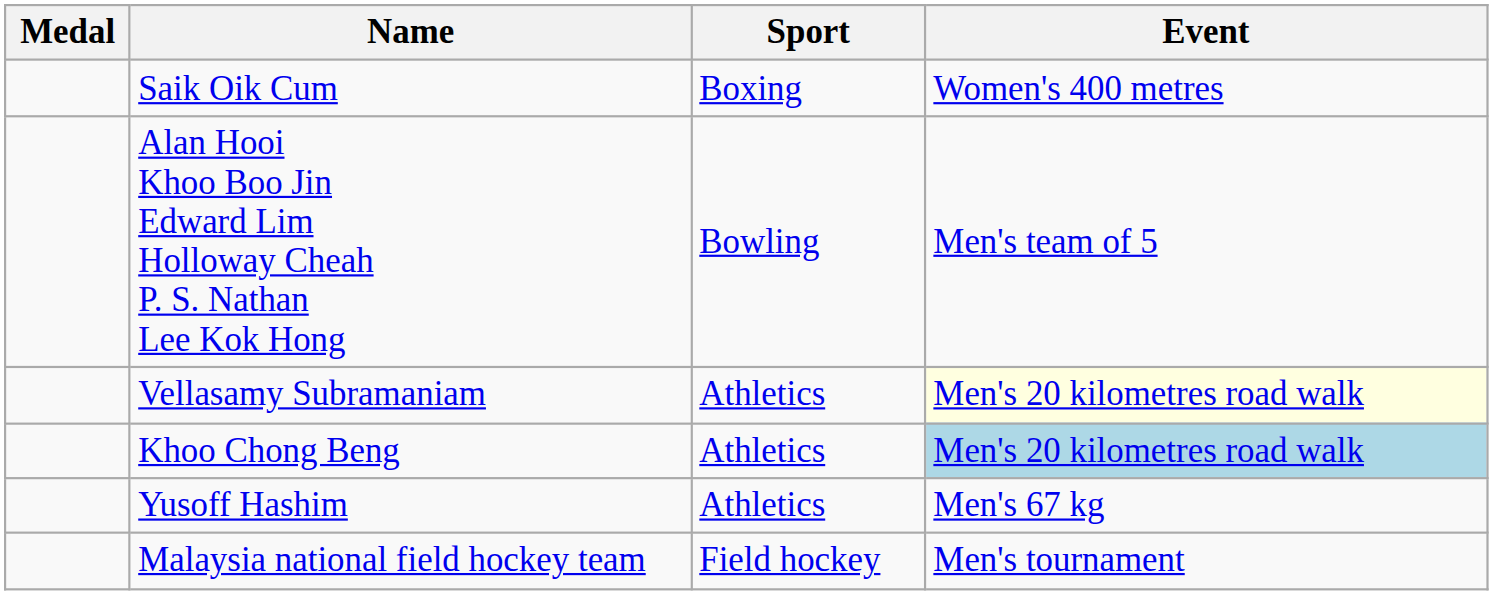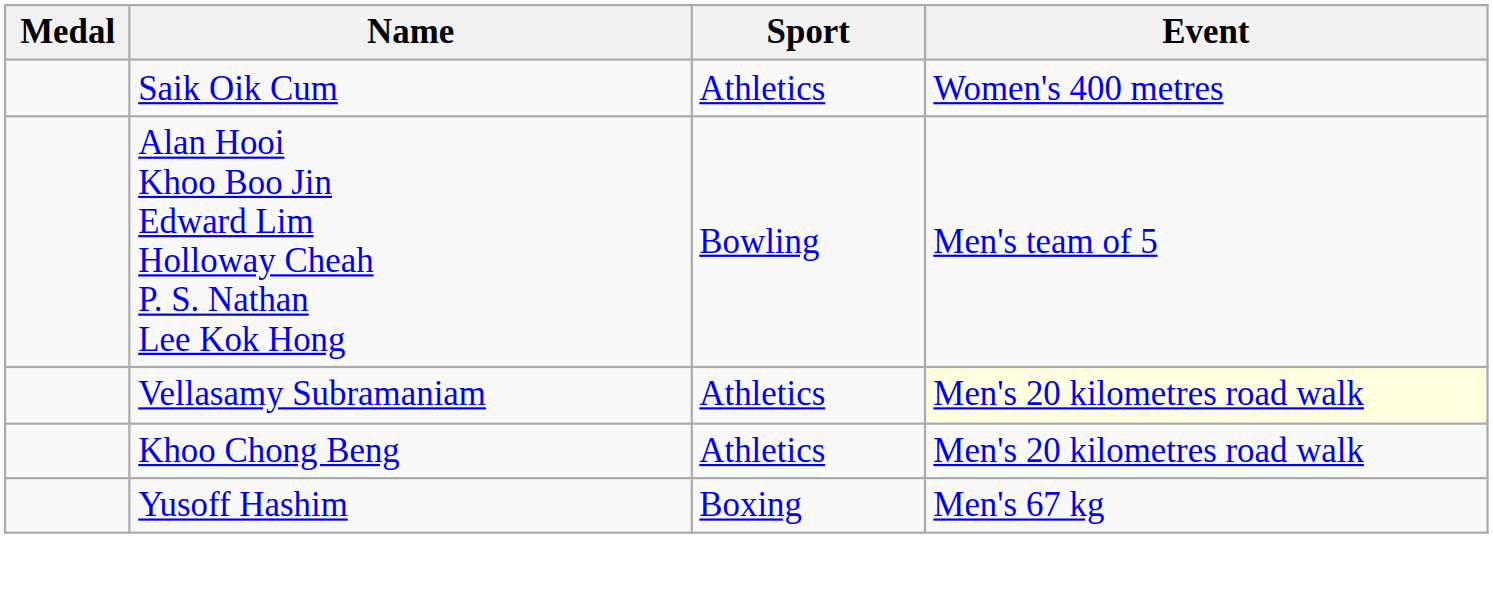 <table class="wikitable sortable" style="font-size:100%">
 <tr>
 <th width="50">Medal</th>
 <th width="250">Name</th>
 <th width="100">Sport</th>
 <th width="250">Event</th>
 </tr>
 <tr>
 <td></td>
 <td><a href='#'>Saik Oik Cum</a></td>
-<td><a href='#'>Boxing</a></td>
+<td><a href='#'>Athletics</a></td>
 <td><a href='#'>Women's 400 metres</a></td>
 </tr>
 <tr>
 <td></td>
 <td><a href='#'>Alan Hooi</a><br><a href='#'>Khoo Boo Jin</a><br><a href='#'>Edward Lim</a><br><a href='#'>Holloway Cheah</a><br><a href='#'>P. S. Nathan</a><br><a href='#'>Lee Kok Hong</a></td>
 <td><a href='#'>Bowling</a></td>
 <td><a href='#'>Men's team of 5</a></td>
 </tr>
 <tr>
 <td></td>
 <td><a href='#'>Vellasamy Subramaniam</a></td>
 <td><a href='#'>Athletics</a></td>
 <td style="background: lightyellow;"><a href='#'>Men's 20 kilometres road walk</a></td>
 </tr>
 <tr>
 <td></td>
 <td><a href='#'>Khoo Chong Beng</a></td>
 <td><a href='#'>Athletics</a></td>
-<td style="background: lightblue;"><a href='#'>Men's 20 kilometres road walk</a></td>
+<td><a href='#'>Men's 20 kilometres road walk</a></td>
 </tr>
 <tr>
 <td></td>
 <td><a href='#'>Yusoff Hashim</a></td>
-<td><a href='#'>Athletics</a></td>
+<td><a href='#'>Boxing</a></td>
 <td><a href='#'>Men's 67 kg</a></td>
 </tr>
-<tr>
-<td></td>
-<td><a href='#'>Malaysia national field hockey team</a></td>
-<td><a href='#'>Field hockey</a></td>
-<td><a href='#'>Men's tournament</a></td>
-</tr>
 </table>
